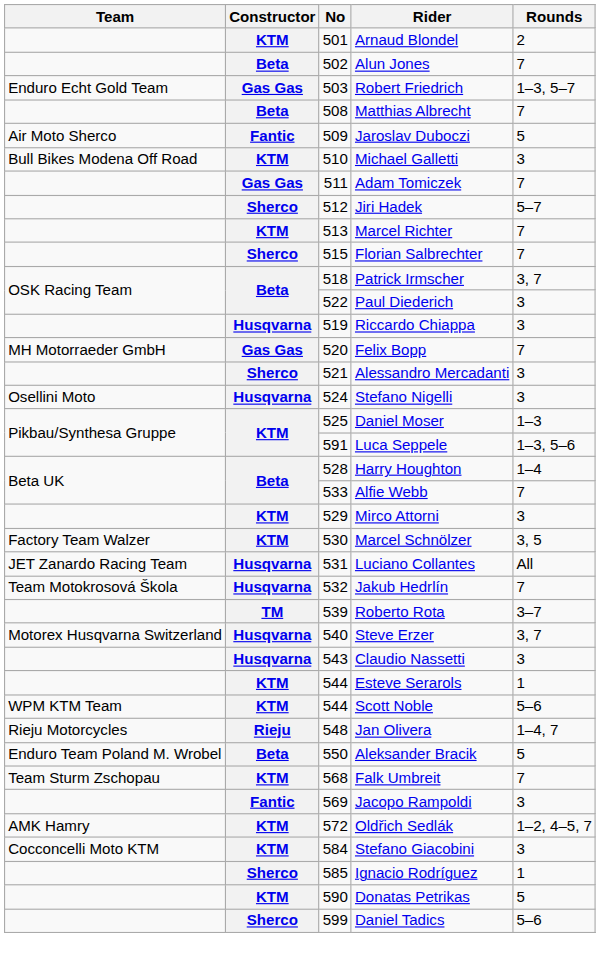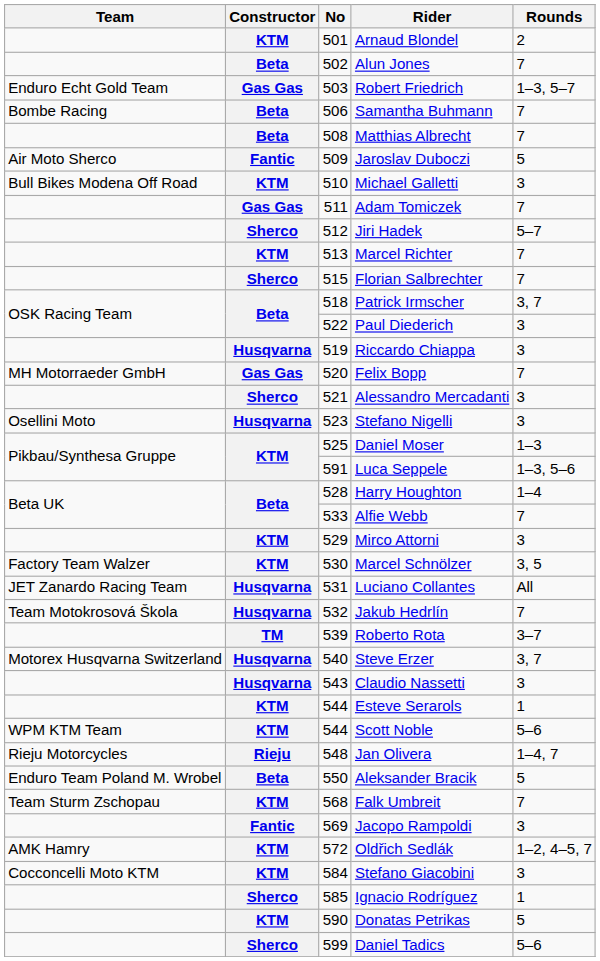 <table class="wikitable" style="font-size: 85%;">
 <tr>
 <th>Team</th>
 <th>Constructor</th>
 <th>No</th>
 <th>Rider</th>
 <th>Rounds</th>
 </tr>
 <tr>
 <td></td>
 <th><a href='#'>KTM</a></th>
 <td align="right">501</td>
 <td> <a href='#'>Arnaud Blondel</a></td>
 <td>2</td>
 </tr>
 <tr>
 <td></td>
 <th><a href='#'>Beta</a></th>
 <td align="right">502</td>
 <td> <a href='#'>Alun Jones</a></td>
 <td>7</td>
 </tr>
 <tr>
 <td>Enduro Echt Gold Team</td>
 <th><a href='#'>Gas Gas</a></th>
 <td align="right">503</td>
 <td> <a href='#'>Robert Friedrich</a></td>
 <td>1–3, 5–7</td>
+</tr>
+<tr>
+<td>Bombe Racing</td>
+<th><a href='#'>Beta</a></th>
+<td align="right">506</td>
+<td> <a href='#'>Samantha Buhmann</a></td>
+<td>7</td>
 </tr>
 <tr>
 <td></td>
 <th><a href='#'>Beta</a></th>
 <td align="right">508</td>
 <td> <a href='#'>Matthias Albrecht</a></td>
 <td>7</td>
 </tr>
 <tr>
 <td>Air Moto Sherco</td>
 <th><a href='#'>Fantic</a></th>
 <td align="right">509</td>
 <td> <a href='#'>Jaroslav Duboczi</a></td>
 <td>5</td>
 </tr>
 <tr>
 <td>Bull Bikes Modena Off Road</td>
 <th><a href='#'>KTM</a></th>
 <td align="right">510</td>
 <td> <a href='#'>Michael Galletti</a></td>
 <td>3</td>
 </tr>
 <tr>
 <td></td>
 <th><a href='#'>Gas Gas</a></th>
 <td align="right">511</td>
 <td> <a href='#'>Adam Tomiczek</a></td>
 <td>7</td>
 </tr>
 <tr>
 <td></td>
 <th><a href='#'>Sherco</a></th>
 <td align="right">512</td>
 <td> <a href='#'>Jiri Hadek</a></td>
 <td>5–7</td>
 </tr>
 <tr>
 <td></td>
 <th><a href='#'>KTM</a></th>
 <td align="right">513</td>
 <td> <a href='#'>Marcel Richter</a></td>
 <td>7</td>
 </tr>
 <tr>
 <td></td>
 <th><a href='#'>Sherco</a></th>
 <td align="right">515</td>
 <td> <a href='#'>Florian Salbrechter</a></td>
 <td>7</td>
 </tr>
 <tr>
 <td rowspan=2>OSK Racing Team</td>
 <th rowspan=2><a href='#'>Beta</a></th>
 <td align="right">518</td>
 <td> <a href='#'>Patrick Irmscher</a></td>
 <td>3, 7</td>
 </tr>
 <tr>
 <td align="right">522</td>
 <td> <a href='#'>Paul Diederich</a></td>
 <td>3</td>
 </tr>
 <tr>
 <td></td>
 <th><a href='#'>Husqvarna</a></th>
 <td align="right">519</td>
 <td> <a href='#'>Riccardo Chiappa</a></td>
 <td>3</td>
 </tr>
 <tr>
 <td>MH Motorraeder GmbH</td>
 <th><a href='#'>Gas Gas</a></th>
 <td align="right">520</td>
 <td> <a href='#'>Felix Bopp</a></td>
 <td>7</td>
 </tr>
 <tr>
 <td></td>
 <th><a href='#'>Sherco</a></th>
 <td align="right">521</td>
 <td> <a href='#'>Alessandro Mercadanti</a></td>
 <td>3</td>
 </tr>
 <tr>
 <td>Osellini Moto</td>
 <th><a href='#'>Husqvarna</a></th>
-<td align="right">524</td>
+<td align="right">523</td>
 <td> <a href='#'>Stefano Nigelli</a></td>
 <td>3</td>
 </tr>
 <tr>
 <td rowspan=2>Pikbau/Synthesa Gruppe</td>
 <th rowspan=2><a href='#'>KTM</a></th>
 <td align="right">525</td>
 <td> <a href='#'>Daniel Moser</a></td>
 <td>1–3</td>
 </tr>
 <tr>
 <td align="right">591</td>
 <td> <a href='#'>Luca Seppele</a></td>
 <td>1–3, 5–6</td>
 </tr>
 <tr>
 <td rowspan=2>Beta UK</td>
 <th rowspan=2><a href='#'>Beta</a></th>
 <td align="right">528</td>
 <td> <a href='#'>Harry Houghton</a></td>
 <td>1–4</td>
 </tr>
 <tr>
 <td align="right">533</td>
 <td> <a href='#'>Alfie Webb</a></td>
 <td>7</td>
 </tr>
 <tr>
 <td></td>
 <th><a href='#'>KTM</a></th>
 <td align="right">529</td>
 <td> <a href='#'>Mirco Attorni</a></td>
 <td>3</td>
 </tr>
 <tr>
 <td>Factory Team Walzer</td>
 <th><a href='#'>KTM</a></th>
 <td align="right">530</td>
 <td> <a href='#'>Marcel Schnölzer</a></td>
 <td>3, 5</td>
 </tr>
 <tr>
 <td>JET Zanardo Racing Team</td>
 <th><a href='#'>Husqvarna</a></th>
 <td align="right">531</td>
 <td> <a href='#'>Luciano Collantes</a></td>
 <td>All</td>
 </tr>
 <tr>
 <td>Team Motokrosová Škola</td>
 <th><a href='#'>Husqvarna</a></th>
 <td align="right">532</td>
 <td> <a href='#'>Jakub Hedrlín</a></td>
 <td>7</td>
 </tr>
 <tr>
 <td></td>
 <th><a href='#'>TM</a></th>
 <td align="right">539</td>
 <td> <a href='#'>Roberto Rota</a></td>
 <td>3–7</td>
 </tr>
 <tr>
 <td>Motorex Husqvarna Switzerland</td>
 <th><a href='#'>Husqvarna</a></th>
 <td align="right">540</td>
 <td> <a href='#'>Steve Erzer</a></td>
 <td>3, 7</td>
 </tr>
 <tr>
 <td></td>
 <th><a href='#'>Husqvarna</a></th>
 <td align="right">543</td>
 <td> <a href='#'>Claudio Nassetti</a></td>
 <td>3</td>
 </tr>
 <tr>
 <td></td>
 <th><a href='#'>KTM</a></th>
 <td align="right">544</td>
 <td> <a href='#'>Esteve Serarols</a></td>
 <td>1</td>
 </tr>
 <tr>
 <td>WPM KTM Team</td>
 <th><a href='#'>KTM</a></th>
 <td align="right">544</td>
 <td> <a href='#'>Scott Noble</a></td>
 <td>5–6</td>
 </tr>
 <tr>
 <td>Rieju Motorcycles</td>
 <th><a href='#'>Rieju</a></th>
 <td align="right">548</td>
 <td> <a href='#'>Jan Olivera</a></td>
 <td>1–4, 7</td>
 </tr>
 <tr>
 <td>Enduro Team Poland M. Wrobel</td>
 <th><a href='#'>Beta</a></th>
 <td align="right">550</td>
 <td> <a href='#'>Aleksander Bracik</a></td>
 <td>5</td>
 </tr>
 <tr>
 <td>Team Sturm Zschopau</td>
 <th><a href='#'>KTM</a></th>
 <td align="right">568</td>
 <td> <a href='#'>Falk Umbreit</a></td>
 <td>7</td>
 </tr>
 <tr>
 <td></td>
 <th><a href='#'>Fantic</a></th>
 <td align="right">569</td>
 <td> <a href='#'>Jacopo Rampoldi</a></td>
 <td>3</td>
 </tr>
 <tr>
 <td>AMK Hamry</td>
 <th><a href='#'>KTM</a></th>
 <td align="right">572</td>
 <td> <a href='#'>Oldřich Sedlák</a></td>
 <td>1–2, 4–5, 7</td>
 </tr>
 <tr>
 <td>Cocconcelli Moto KTM</td>
 <th><a href='#'>KTM</a></th>
 <td align="right">584</td>
 <td> <a href='#'>Stefano Giacobini</a></td>
 <td>3</td>
 </tr>
 <tr>
 <td></td>
 <th><a href='#'>Sherco</a></th>
 <td align="right">585</td>
 <td> <a href='#'>Ignacio Rodríguez</a></td>
 <td>1</td>
 </tr>
 <tr>
 <td></td>
 <th><a href='#'>KTM</a></th>
 <td align="right">590</td>
 <td> <a href='#'>Donatas Petrikas</a></td>
 <td>5</td>
 </tr>
 <tr>
 <td></td>
 <th><a href='#'>Sherco</a></th>
 <td align="right">599</td>
 <td> <a href='#'>Daniel Tadics</a></td>
 <td>5–6</td>
 </tr>
 <tr>
 </tr>
 </table>
